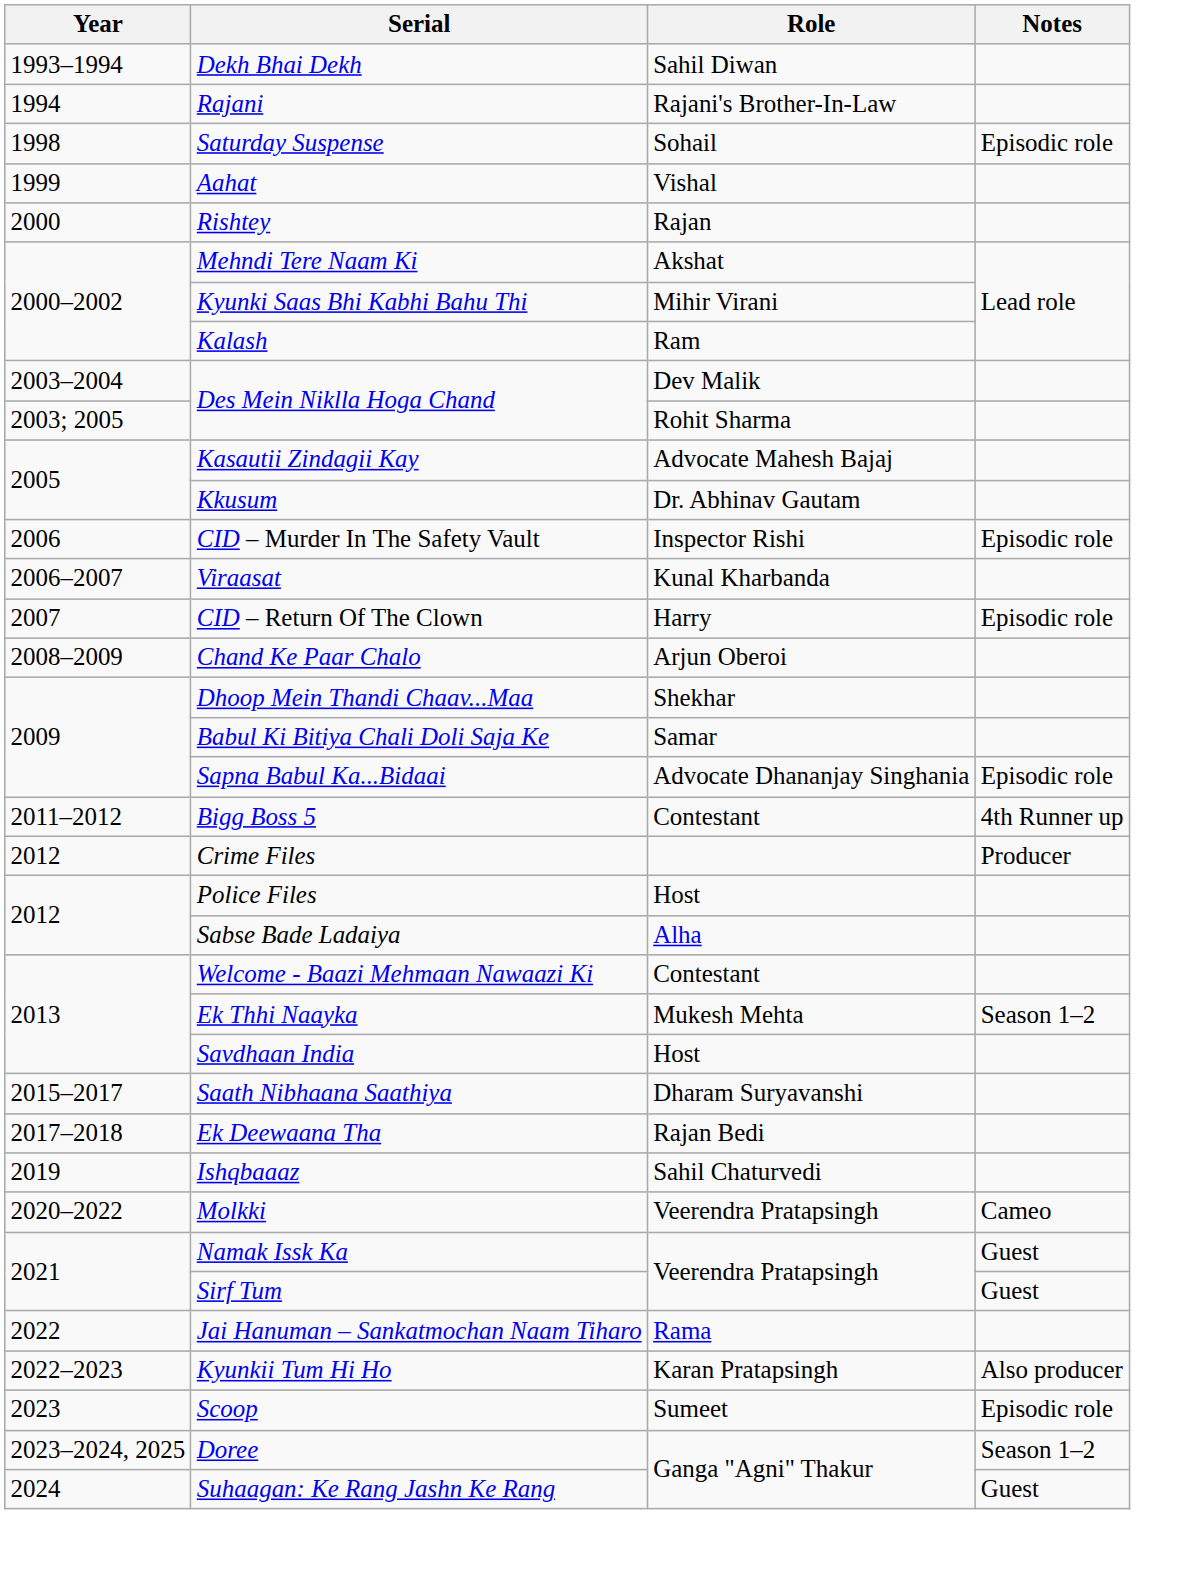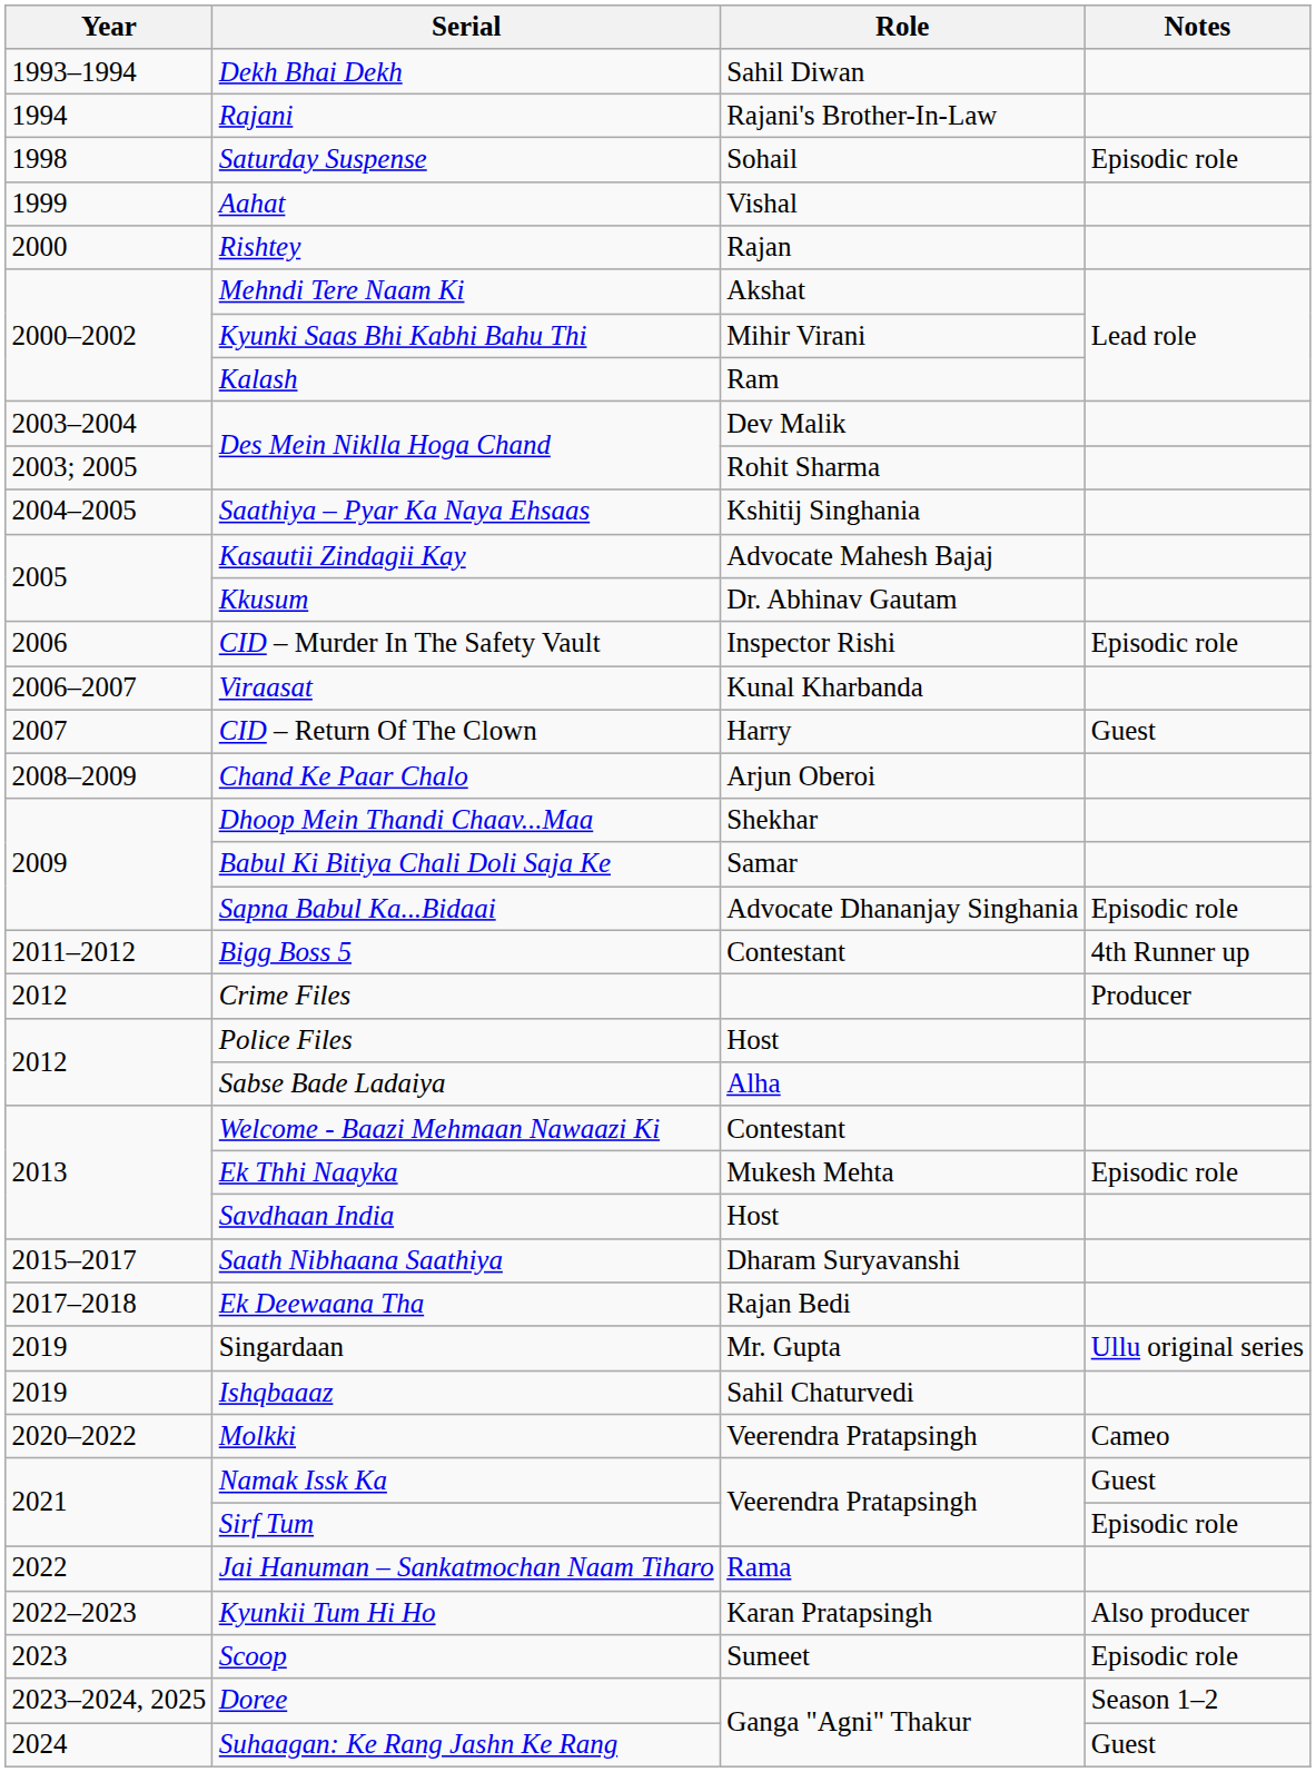 <table class="wikitable sortable">
 <tr>
 <th>Year</th>
 <th>Serial</th>
 <th>Role</th>
 <th>Notes</th>
 </tr>
 <tr>
 <td>1993–1994</td>
 <td><em><a href='#'>Dekh Bhai Dekh</a></em></td>
 <td>Sahil Diwan</td>
 <td></td>
 </tr>
 <tr>
 <td>1994</td>
 <td><em><a href='#'>Rajani</a></em></td>
 <td>Rajani's Brother-In-Law</td>
 <td></td>
 </tr>
 <tr>
 <td>1998</td>
 <td><em><a href='#'>Saturday Suspense</a></em></td>
 <td>Sohail</td>
 <td>Episodic role</td>
 </tr>
 <tr>
 <td>1999</td>
 <td><em><a href='#'>Aahat</a></em></td>
 <td>Vishal</td>
 <td></td>
 </tr>
 <tr>
 <td>2000</td>
 <td><em><a href='#'>Rishtey</a></em></td>
 <td>Rajan</td>
 <td></td>
 </tr>
 <tr>
 <td rowspan = "3">2000–2002</td>
 <td><em><a href='#'>Mehndi Tere Naam Ki</a></em></td>
 <td>Akshat</td>
 <td rowspan = "3">Lead role</td>
 </tr>
 <tr>
 <td><em><a href='#'>Kyunki Saas Bhi Kabhi Bahu Thi</a></em></td>
 <td>Mihir Virani</td>
 </tr>
 <tr>
 <td><em><a href='#'> Kalash</a></em></td>
 <td>Ram</td>
 </tr>
 <tr>
 <td>2003–2004</td>
 <td rowspan = "2"><em><a href='#'>Des Mein Niklla Hoga Chand</a></em></td>
 <td>Dev Malik</td>
 <td></td>
 </tr>
 <tr>
 <td>2003; 2005</td>
 <td>Rohit Sharma</td>
 <td></td>
 </tr>
 <tr>
+<td>2004–2005</td>
+<td><em><a href='#'>Saathiya – Pyar Ka Naya Ehsaas</a></em></td>
+<td>Kshitij Singhania</td>
+<td></td>
+</tr>
+<tr>
 <td rowspan="2">2005</td>
 <td><em><a href='#'>Kasautii Zindagii Kay</a></em></td>
 <td>Advocate Mahesh Bajaj</td>
 <td></td>
 </tr>
 <tr>
 <td><em><a href='#'>Kkusum</a></em></td>
 <td>Dr. Abhinav Gautam</td>
 <td></td>
 </tr>
 <tr>
 <td>2006</td>
 <td><em><a href='#'> CID</a></em> – Murder In The Safety Vault</td>
 <td>Inspector Rishi</td>
 <td>Episodic role</td>
 </tr>
 <tr>
 <td>2006–2007</td>
 <td><em><a href='#'>Viraasat</a></em></td>
 <td>Kunal Kharbanda</td>
 <td></td>
 </tr>
 <tr>
 <td>2007</td>
 <td><em><a href='#'> CID</a></em> – Return Of The Clown</td>
 <td>Harry</td>
-<td>Episodic role</td>
+<td>Guest</td>
 </tr>
 <tr>
 <td>2008–2009</td>
 <td><em><a href='#'>Chand Ke Paar Chalo</a></em></td>
 <td>Arjun Oberoi</td>
 <td></td>
 </tr>
 <tr>
 <td rowspan="3">2009</td>
 <td><em><a href='#'>Dhoop Mein Thandi Chaav...Maa</a></em></td>
 <td>Shekhar</td>
 <td></td>
 </tr>
 <tr>
 <td><em><a href='#'>Babul Ki Bitiya Chali Doli Saja Ke</a></em></td>
 <td>Samar</td>
 <td></td>
 </tr>
 <tr>
 <td><em><a href='#'>Sapna Babul Ka...Bidaai</a></em></td>
 <td>Advocate Dhananjay Singhania</td>
 <td>Episodic role</td>
 </tr>
 <tr>
 <td>2011–2012</td>
 <td><em><a href='#'>Bigg Boss 5</a></em></td>
 <td>Contestant</td>
 <td>4th Runner up</td>
 </tr>
 <tr>
 <td>2012</td>
 <td><em>Crime Files</em></td>
 <td></td>
 <td>Producer</td>
 </tr>
 <tr>
 <td rowspan="2">2012</td>
 <td><em>Police Files</em></td>
 <td>Host</td>
 <td></td>
 </tr>
 <tr>
 <td><em>Sabse Bade Ladaiya</em></td>
 <td><a href='#'>Alha</a></td>
 <td></td>
 </tr>
 <tr>
 <td rowspan="3">2013</td>
 <td><em><a href='#'>Welcome - Baazi Mehmaan Nawaazi Ki</a></em></td>
 <td>Contestant</td>
 <td></td>
 </tr>
 <tr>
 <td><em><a href='#'>Ek Thhi Naayka</a></em></td>
 <td>Mukesh Mehta</td>
-<td>Season 1–2</td>
+<td>Episodic role</td>
 </tr>
 <tr>
 <td><em><a href='#'>Savdhaan India</a></em></td>
 <td>Host</td>
 <td></td>
 </tr>
 <tr>
 <td>2015–2017</td>
 <td><em><a href='#'>Saath Nibhaana Saathiya</a></em></td>
 <td>Dharam Suryavanshi</td>
 <td></td>
 </tr>
 <tr>
 <td>2017–2018</td>
 <td><em><a href='#'>Ek Deewaana Tha</a></em></td>
 <td>Rajan Bedi</td>
 <td></td>
+</tr>
+<tr>
+<td>2019</td>
+<td>Singardaan</td>
+<td>Mr. Gupta</td>
+<td><a href='#'>Ullu</a> original series</td>
 </tr>
 <tr>
 <td>2019</td>
 <td><em><a href='#'>Ishqbaaaz</a></em></td>
 <td>Sahil Chaturvedi</td>
 <td></td>
 </tr>
 <tr>
 <td>2020–2022</td>
 <td><em><a href='#'>Molkki</a></em></td>
 <td>Veerendra Pratapsingh</td>
 <td>Cameo</td>
 </tr>
 <tr>
 <td rowspan="2">2021</td>
 <td><em><a href='#'>Namak Issk Ka</a></em></td>
 <td rowspan="2">Veerendra Pratapsingh</td>
 <td>Guest</td>
 </tr>
 <tr>
 <td><em><a href='#'>Sirf Tum</a></em></td>
-<td>Guest</td>
+<td>Episodic role</td>
 </tr>
 <tr>
 <td>2022</td>
 <td><em><a href='#'>Jai Hanuman – Sankatmochan Naam Tiharo</a></em></td>
 <td><a href='#'>Rama</a></td>
 <td></td>
 </tr>
 <tr>
 <td>2022–2023</td>
 <td><em><a href='#'>Kyunkii Tum Hi Ho</a></em></td>
 <td>Karan Pratapsingh</td>
 <td>Also producer</td>
 </tr>
 <tr>
 <td>2023</td>
 <td><em><a href='#'>Scoop</a></em></td>
 <td>Sumeet</td>
 <td>Episodic role</td>
 </tr>
 <tr>
 <td>2023–2024, 2025</td>
 <td><em><a href='#'>Doree</a></em></td>
 <td rowspan = "3">Ganga "Agni" Thakur</td>
 <td>Season 1–2</td>
 </tr>
 <tr>
 <td>2024</td>
 <td><em><a href='#'>Suhaagan: Ke Rang Jashn Ke Rang</a></em></td>
 <td>Guest</td>
 </tr>
 </table>
